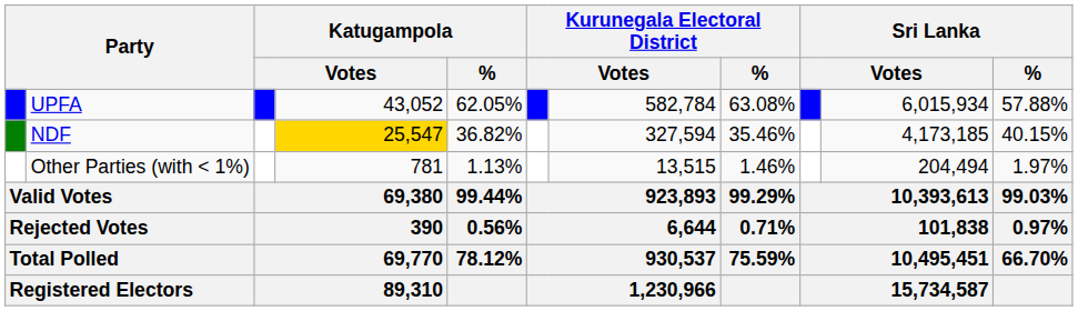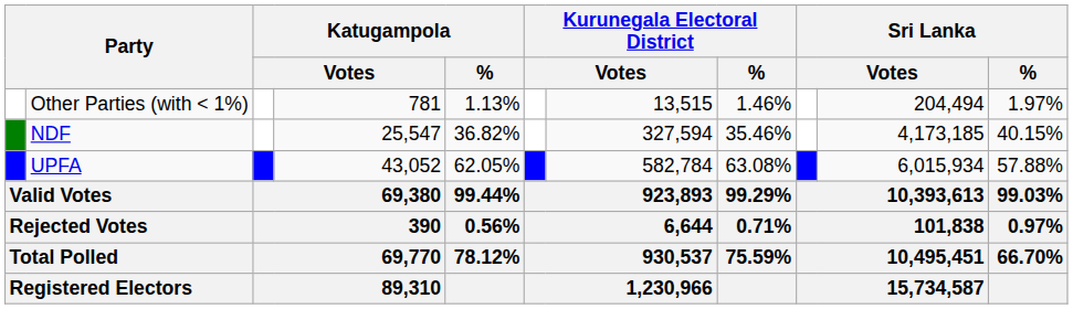 <table class="wikitable">
 <tr>
 <th colspan="2" width="144px"rowspan="2">Party</th>
 <th colspan="3" width="216px">Katugampola</th>
 <th colspan="3" width="216px"><a href='#'>Kurunegala Electoral District</a></th>
 <th colspan="3" width="216px">Sri Lanka</th>
 </tr>
 <tr>
 <th colspan="2" width="144px">Votes</th>
 <th>%</th>
 <th colspan="2" width="144px">Votes</th>
 <th>%</th>
 <th colspan="2" width="144px">Votes</th>
 <th>%</th>
 </tr>
 <tr>
+<td style="background-color:white;" width="10px"></td>
+<td style="text-align:left;">Other Parties (with < 1%)</td>
+<td style="background-color:white;" width="10px"></td>
+<td style="text-align:right;">781</td>
+<td style="text-align:right;">1.13%</td>
+<td style="background-color:white;" width="10px"></td>
+<td style="text-align:right;">13,515</td>
+<td style="text-align:right;">1.46%</td>
+<td style="background-color:white;" width="10px"></td>
+<td style="text-align:right;">204,494</td>
+<td style="text-align:right;">1.97%</td>
+</tr>
+<tr>
+<td style="background-color:green;" width="10px"></td>
+<td style="text-align:left;"><a href='#'>NDF</a></td>
+<td style="background-color:white;" width="10px"></td>
+<td style="text-align:right;">25,547</td>
+<td style="text-align:right;">36.82%</td>
+<td style="background-color:white;" width="10px"></td>
+<td style="text-align:right;">327,594</td>
+<td style="text-align:right;">35.46%</td>
+<td style="background-color:white;" width="10px"></td>
+<td style="text-align:right;">4,173,185</td>
+<td style="text-align:right;">40.15%</td>
+</tr>
+<tr>
 <td style="background-color:blue;" width="10px"></td>
 <td style="text-align:left;"><a href='#'>UPFA</a></td>
 <td style="background-color:blue;" width="10px"></td>
 <td style="text-align:right;">43,052</td>
 <td style="text-align:right;">62.05%</td>
 <td style="background-color:blue;" width="10px"></td>
 <td style="text-align:right;">582,784</td>
 <td style="text-align:right;">63.08%</td>
 <td style="background-color:blue;" width="10px"></td>
 <td style="text-align:right;">6,015,934</td>
 <td style="text-align:right;">57.88%</td>
-</tr>
-<tr>
-<td style="background-color:green;" width="10px"></td>
-<td style="text-align:left;"><a href='#'>NDF</a></td>
-<td style="background-color:white;" width="10px"></td>
-<td style="background: gold; text-align:right;">25,547</td>
-<td style="text-align:right;">36.82%</td>
-<td style="background-color:white;" width="10px"></td>
-<td style="text-align:right;">327,594</td>
-<td style="text-align:right;">35.46%</td>
-<td style="background-color:white;" width="10px"></td>
-<td style="text-align:right;">4,173,185</td>
-<td style="text-align:right;">40.15%</td>
-</tr>
-<tr>
-<td style="background-color:white;" width="10px"></td>
-<td style="text-align:left;">Other Parties (with < 1%)</td>
-<td style="background-color:white;" width="10px"></td>
-<td style="text-align:right;">781</td>
-<td style="text-align:right;">1.13%</td>
-<td style="background-color:white;" width="10px"></td>
-<td style="text-align:right;">13,515</td>
-<td style="text-align:right;">1.46%</td>
-<td style="background-color:white;" width="10px"></td>
-<td style="text-align:right;">204,494</td>
-<td style="text-align:right;">1.97%</td>
 </tr>
 <tr>
 <th colspan="2" width="144px"style="text-align:left;">Valid Votes</th>
 <th style="text-align:right;"colspan="2" width="144px">69,380</th>
 <th style="text-align:right;">99.44%</th>
 <th style="text-align:right;"colspan="2" width="144px">923,893</th>
 <th style="text-align:right;">99.29%</th>
 <th style="text-align:right;"colspan="2" width="144px">10,393,613</th>
 <th style="text-align:right;">99.03%</th>
 </tr>
 <tr>
 <th colspan="2" width="144px"style="text-align:left;">Rejected Votes</th>
 <th style="text-align:right;"colspan="2" width="144px">390</th>
 <th style="text-align:right;">0.56%</th>
 <th style="text-align:right;"colspan="2" width="144px">6,644</th>
 <th style="text-align:right;">0.71%</th>
 <th style="text-align:right;"colspan="2" width="144px">101,838</th>
 <th style="text-align:right;">0.97%</th>
 </tr>
 <tr>
 <th colspan="2" width="144px"style="text-align:left;">Total Polled</th>
 <th style="text-align:right;"colspan="2" width="144px">69,770</th>
 <th style="text-align:right;">78.12%</th>
 <th style="text-align:right;"colspan="2" width="144px">930,537</th>
 <th style="text-align:right;">75.59%</th>
 <th style="text-align:right;"colspan="2" width="144px">10,495,451</th>
 <th style="text-align:right;">66.70%</th>
 </tr>
 <tr>
 <th colspan="2" width="144px"style="text-align:left;">Registered Electors</th>
 <th style="text-align:right;"colspan="2" width="144px">89,310</th>
 <th></th>
 <th style="text-align:right;"colspan="2" width="144px">1,230,966</th>
 <th></th>
 <th style="text-align:right;"colspan="2" width="144px">15,734,587</th>
 <th></th>
 </tr>
 </table>
